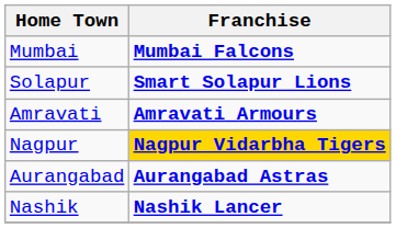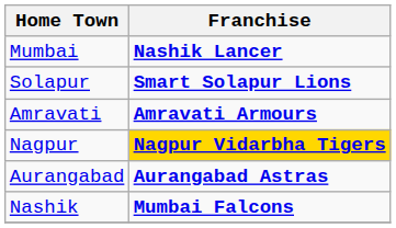 <table class="wikitable">
 <tr>
 <th>Home Town</th>
 <th>Franchise</th>
 </tr>
 <tr>
 <td><a href='#'>Mumbai</a></td>
-<td><strong><a href='#'>Mumbai Falcons</a></strong></td>
+<td><strong><a href='#'>Nashik Lancer</a></strong></td>
 </tr>
 <tr>
 <td><a href='#'>Solapur</a></td>
 <td><strong><a href='#'>Smart Solapur Lions</a></strong></td>
 </tr>
 <tr>
 <td><a href='#'>Amravati</a></td>
 <td><strong><a href='#'>Amravati Armours</a></strong></td>
 </tr>
 <tr>
 <td><a href='#'>Nagpur</a></td>
 <td style="background: gold;"><strong><a href='#'>Nagpur Vidarbha Tigers</a></strong></td>
 </tr>
 <tr>
 <td><a href='#'>Aurangabad</a></td>
 <td><strong><a href='#'>Aurangabad Astras</a></strong></td>
 </tr>
 <tr>
 <td><a href='#'>Nashik</a></td>
-<td><strong><a href='#'>Nashik Lancer</a></strong></td>
+<td><strong><a href='#'>Mumbai Falcons</a></strong></td>
 </tr>
 <tr>
 </tr>
 </table>
